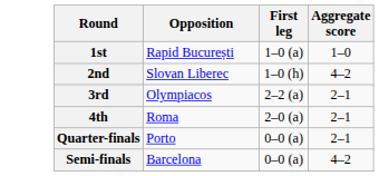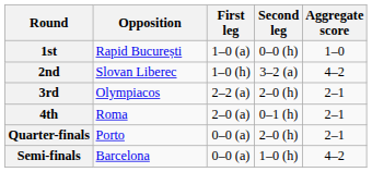 <table class="wikitable plainrowheaders" style="text-align:center;margin-left:1em;float:right">
 <tr>
 <th scope=col>Round</th>
 <th scope=col width="130">Opposition</th>
 <th scope=col width="50">First leg</th>
+<th scope=col width="50">Second leg</th>
 <th scope=col width="50">Aggregate score</th>
 </tr>
 <tr>
 <th scope=row>1st</th>
 <td align="left"> <a href='#'>Rapid București</a></td>
 <td>1–0 (a)</td>
+<td>0–0 (h)</td>
 <td>1–0</td>
 </tr>
 <tr>
 <th scope=row>2nd</th>
 <td align="left"> <a href='#'>Slovan Liberec</a></td>
 <td>1–0 (h)</td>
+<td>3–2 (a)</td>
 <td>4–2</td>
 </tr>
 <tr>
 <th scope=row>3rd</th>
 <td align="left"> <a href='#'>Olympiacos</a></td>
 <td>2–2 (a)</td>
+<td>2–0 (h)</td>
 <td>2–1</td>
 </tr>
 <tr>
 <th scope=row>4th</th>
 <td align="left"> <a href='#'>Roma</a></td>
 <td>2–0 (a)</td>
+<td>0–1 (h)</td>
 <td>2–1</td>
 </tr>
 <tr>
 <th scope=row>Quarter-finals</th>
 <td align="left"> <a href='#'>Porto</a></td>
 <td>0–0 (a)</td>
+<td>2–0 (h)</td>
 <td>2–1</td>
 </tr>
 <tr>
 <th scope=row>Semi-finals</th>
 <td align="left"> <a href='#'>Barcelona</a></td>
 <td>0–0 (a)</td>
+<td>1–0 (h)</td>
 <td>4–2</td>
 </tr>
 </table>
